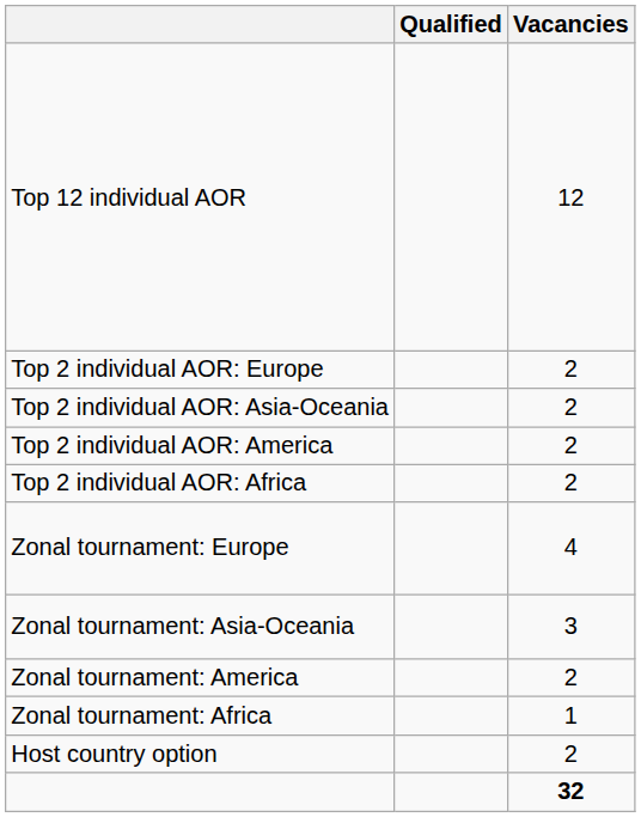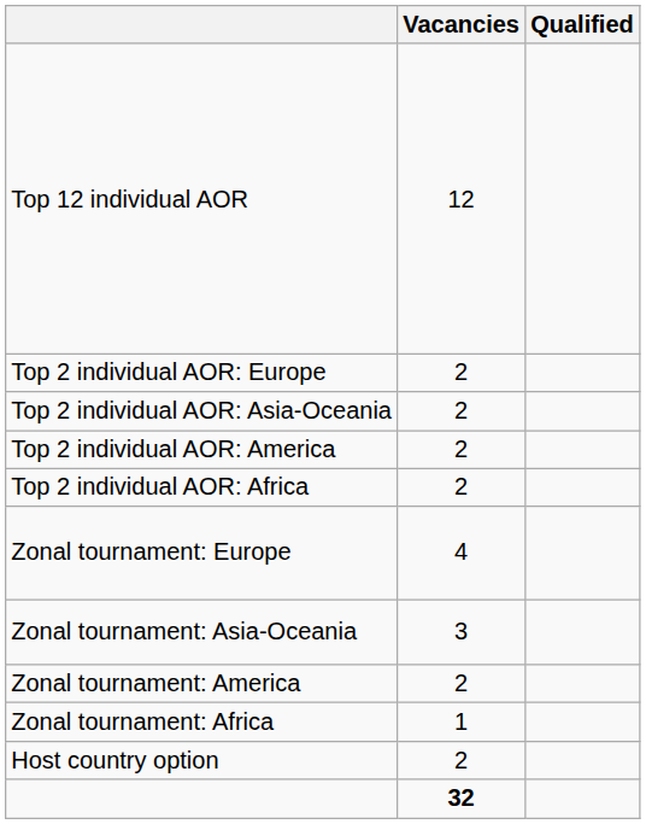 <table class="wikitable">
 <tr>
 <th></th>
+<th>Vacancies</th>
 <th>Qualified</th>
-<th>Vacancies</th>
 </tr>
 <tr>
 <td>Top 12 individual AOR</td>
+<td style="text-align:center;">12</td>
 <td> <br>  <br>  <br>  <br>  <br>  <br>  <br>  <br>  <br>   <br>  <br> </td>
-<td style="text-align:center;">12</td>
 </tr>
 <tr>
 <td>Top 2 individual AOR: Europe</td>
+<td style="text-align:center;">2</td>
 <td> <br> </td>
-<td style="text-align:center;">2</td>
 </tr>
 <tr>
 <td>Top 2 individual AOR: Asia-Oceania</td>
+<td style="text-align:center;">2</td>
 <td> <br> </td>
-<td style="text-align:center;">2</td>
 </tr>
 <tr>
 <td>Top 2 individual AOR: America</td>
+<td style="text-align:center;">2</td>
 <td> <br> </td>
-<td style="text-align:center;">2</td>
 </tr>
 <tr>
 <td>Top 2 individual AOR: Africa</td>
+<td style="text-align:center;">2</td>
 <td> <br> </td>
-<td style="text-align:center;">2</td>
 </tr>
 <tr>
 <td>Zonal tournament: Europe</td>
+<td style="text-align:center;">4</td>
 <td> <br>   <br>  <br> </td>
-<td style="text-align:center;">4</td>
 </tr>
 <tr>
 <td>Zonal tournament: Asia-Oceania</td>
+<td style="text-align:center;">3</td>
 <td> <br>  <br> </td>
-<td style="text-align:center;">3</td>
 </tr>
 <tr>
 <td>Zonal tournament: America</td>
+<td style="text-align:center;">2</td>
 <td> <br> </td>
-<td style="text-align:center;">2</td>
 </tr>
 <tr>
 <td>Zonal tournament: Africa</td>
+<td style="text-align:center;">1</td>
 <td></td>
-<td style="text-align:center;">1</td>
 </tr>
 <tr>
 <td>Host country option</td>
+<td style="text-align:center;">2</td>
 <td><br></td>
-<td style="text-align:center;">2</td>
 </tr>
 <tr>
 <td></td>
+<td style="text-align:center;"><strong>32</strong></td>
 <td></td>
-<td style="text-align:center;"><strong>32</strong></td>
 </tr>
 </table>
